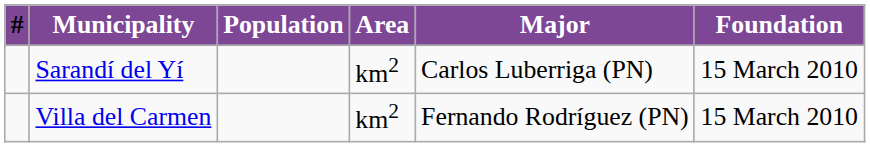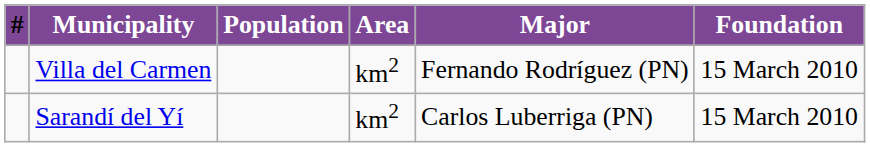 <table class="wikitable sortable defaultleft col1center col3right col4right">
 <tr>
 <th style="background-color:#7d4796" scope=col>#</th>
 <th style="color:white;background-color:#7d4796;text-align:center">Municipality</th>
 <th style="color:white;background-color:#7d4796;text-align:center">Population</th>
 <th style="color:white;background-color:#7d4796;text-align:center">Area</th>
 <th style="color:white;background-color:#7d4796;text-align:center">Major </th>
 <th style="color:white;background-color:#7d4796;text-align:center">Foundation</th>
 </tr>
 <tr>
 <td></td>
+<td><a href='#'>Villa del Carmen</a></td>
+<td></td>
+<td> km<sup>2</sup></td>
+<td>Fernando Rodríguez (PN)</td>
+<td>15 March 2010</td>
+</tr>
+<tr>
+<td></td>
 <td><a href='#'>Sarandí del Yí</a></td>
 <td></td>
 <td> km<sup>2</sup></td>
 <td>Carlos Luberriga (PN)</td>
 <td>15 March 2010</td>
 </tr>
-<tr>
-<td></td>
-<td><a href='#'>Villa del Carmen</a></td>
-<td></td>
-<td> km<sup>2</sup></td>
-<td>Fernando Rodríguez (PN)</td>
-<td>15 March 2010</td>
-</tr>
 </table>
